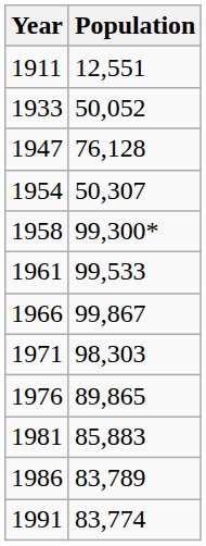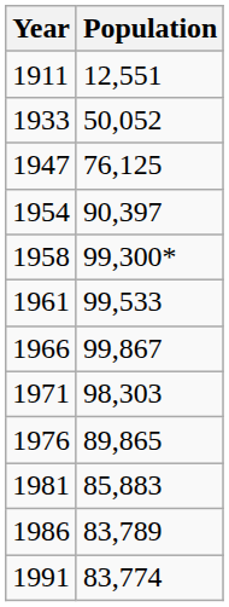 <table class="wikitable">
 <tr>
 <th>Year</th>
 <th>Population</th>
 </tr>
 <tr>
 <td>1911</td>
 <td>12,551</td>
 </tr>
 <tr>
 <td>1933</td>
 <td>50,052</td>
 </tr>
 <tr>
 <td>1947</td>
-<td>76,128</td>
+<td>76,125</td>
 </tr>
 <tr>
 <td>1954</td>
-<td>50,307</td>
+<td>90,397</td>
 </tr>
 <tr>
 <td>1958</td>
 <td>99,300*</td>
 </tr>
 <tr>
 <td>1961</td>
 <td>99,533</td>
 </tr>
 <tr>
 <td>1966</td>
 <td>99,867</td>
 </tr>
 <tr>
 <td>1971</td>
 <td>98,303</td>
 </tr>
 <tr>
 <td>1976</td>
 <td>89,865</td>
 </tr>
 <tr>
 <td>1981</td>
 <td>85,883</td>
 </tr>
 <tr>
 <td>1986</td>
 <td>83,789</td>
 </tr>
 <tr>
 <td>1991</td>
 <td>83,774</td>
 </tr>
 </table>
